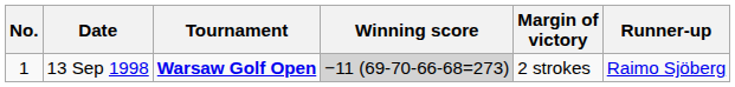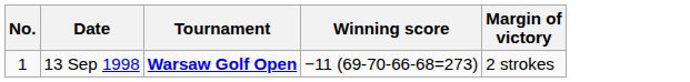 <table class="wikitable" style="font-size:95%;">
 <tr>
 <th>No.</th>
 <th>Date</th>
 <th>Tournament</th>
 <th>Winning score</th>
 <th>Margin of<br>victory</th>
-<th>Runner-up</th>
 </tr>
 <tr>
 <td align=center>1</td>
 <td align=right>13 Sep <a href='#'>1998</a></td>
 <td><strong><a href='#'>Warsaw Golf Open</a></strong></td>
-<td style="background: lightgrey;">−11 (69-70-66-68=273)</td>
+<td>−11 (69-70-66-68=273)</td>
 <td>2 strokes</td>
-<td> <a href='#'>Raimo Sjöberg</a></td>
 </tr>
 </table>
